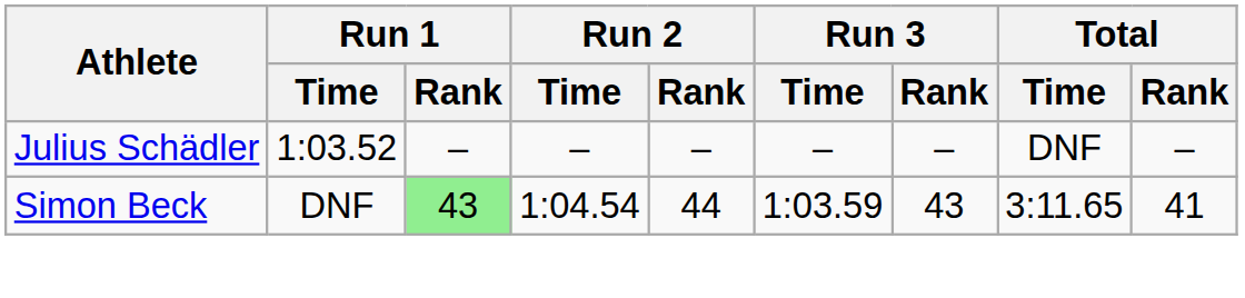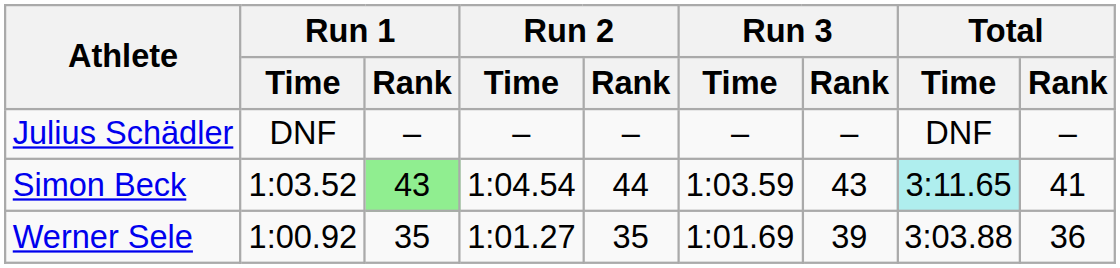 <table class="wikitable" border="1" style="font-size:90%">
 <tr>
 <th rowspan="2">Athlete</th>
 <th colspan="2">Run 1</th>
 <th colspan="2">Run 2</th>
 <th colspan="2">Run 3</th>
 <th colspan="2">Total</th>
 </tr>
 <tr>
 <th>Time</th>
 <th>Rank</th>
 <th>Time</th>
 <th>Rank</th>
 <th>Time</th>
 <th>Rank</th>
 <th>Time</th>
 <th>Rank</th>
 </tr>
 <tr>
 <td><a href='#'>Julius Schädler</a></td>
-<td align="center">1:03.52</td>
+<td align="center">DNF</td>
 <td align="center">–</td>
 <td align="center">–</td>
 <td align="center">–</td>
 <td align="center">–</td>
 <td align="center">–</td>
 <td align="center">DNF</td>
 <td align="center">–</td>
 </tr>
 <tr>
 <td><a href='#'>Simon Beck</a></td>
-<td align="center">DNF</td>
+<td align="center">1:03.52</td>
 <td align="center" style="background: lightgreen;">43</td>
 <td align="center">1:04.54</td>
 <td align="center">44</td>
 <td align="center">1:03.59</td>
 <td align="center">43</td>
-<td align="center">3:11.65</td>
+<td align="center" style="background: paleturquoise;">3:11.65</td>
 <td align="center">41</td>
 </tr>
+<tr>
+<td><a href='#'>Werner Sele</a></td>
+<td align="center">1:00.92</td>
+<td align="center">35</td>
+<td align="center">1:01.27</td>
+<td align="center">35</td>
+<td align="center">1:01.69</td>
+<td align="center">39</td>
+<td align="center">3:03.88</td>
+<td align="center">36</td>
+</tr>
 </table>
